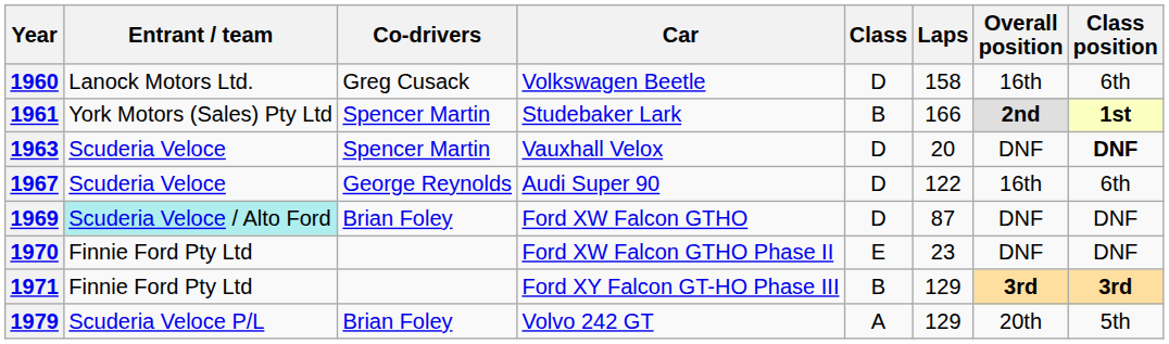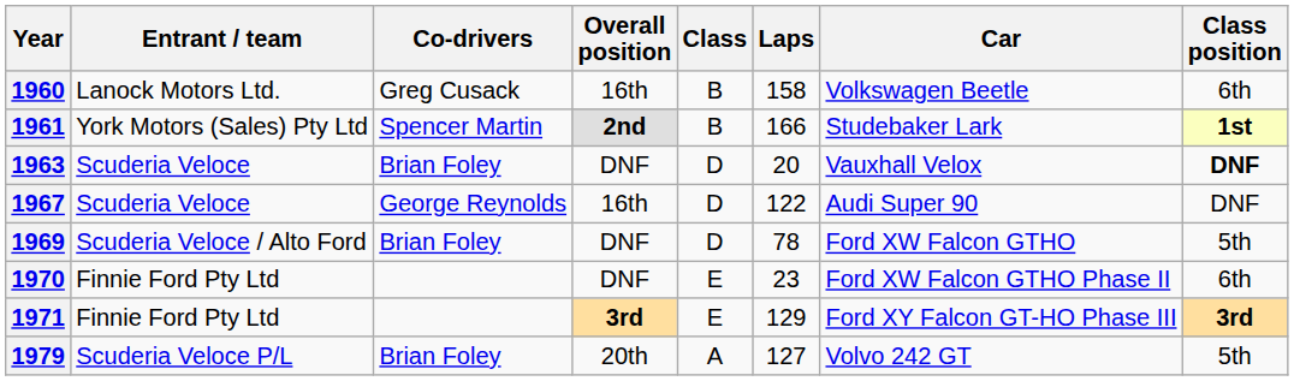 <table class="wikitable" style="font-size:90%">
 <tr>
 <th>Year</th>
 <th>Entrant / team</th>
 <th>Co-drivers</th>
-<th>Car</th>
+<th>Overall<br>position</th>
 <th>Class</th>
 <th>Laps</th>
-<th>Overall<br>position</th>
+<th>Car</th>
 <th>Class<br>position</th>
 </tr>
 <tr align="center">
 <th><a href='#'>1960</a></th>
 <td align="left">Lanock Motors Ltd.</td>
 <td align="left"> Greg Cusack</td>
+<td>16th</td>
+<td>B</td>
+<td>158</td>
 <td align="left"><a href='#'>Volkswagen Beetle</a></td>
-<td>D</td>
-<td>158</td>
-<td>16th</td>
 <td>6th</td>
 </tr>
 <tr align="center">
 <th><a href='#'>1961</a></th>
 <td align="left"> York Motors (Sales) Pty Ltd</td>
 <td align="left"> <a href='#'>Spencer Martin</a></td>
-<td align="left"><a href='#'>Studebaker Lark</a></td>
+<td style="background: #dfdfdf"><strong>2nd</strong></td>
 <td>B</td>
 <td>166</td>
-<td style="background: #dfdfdf"><strong>2nd</strong></td>
+<td align="left"><a href='#'>Studebaker Lark</a></td>
 <td style="background: #fbffbf"><strong>1st</strong></td>
 </tr>
 <tr align="center">
 <th><a href='#'>1963</a></th>
 <td align="left"> <a href='#'>Scuderia Veloce</a></td>
-<td align="left"> <a href='#'>Spencer Martin</a></td>
-<td align="left"><a href='#'>Vauxhall Velox</a></td>
+<td align="left"> <a href='#'>Brian Foley</a></td>
+<td>DNF</td>
 <td>D</td>
 <td>20</td>
-<td>DNF</td>
+<td align="left"><a href='#'>Vauxhall Velox</a></td>
 <td><strong>DNF</strong></td>
 </tr>
 <tr align="center">
 <th><a href='#'>1967</a></th>
 <td align="left"> <a href='#'>Scuderia Veloce</a></td>
 <td align="left"> <a href='#'>George Reynolds</a></td>
-<td align="left"><a href='#'>Audi Super 90</a></td>
+<td>16th</td>
 <td>D</td>
 <td>122</td>
-<td>16th</td>
-<td>6th</td>
+<td align="left"><a href='#'>Audi Super 90</a></td>
+<td>DNF</td>
 </tr>
 <tr align="center">
 <th><a href='#'>1969</a></th>
-<td align="left" style="background: paleturquoise;"> <a href='#'>Scuderia Veloce</a> / Alto Ford</td>
+<td align="left"> <a href='#'>Scuderia Veloce</a> / Alto Ford</td>
 <td align="left"> <a href='#'>Brian Foley</a></td>
+<td>DNF</td>
+<td>D</td>
+<td>78</td>
 <td align="left"><a href='#'>Ford XW Falcon GTHO</a></td>
-<td>D</td>
-<td>87</td>
-<td>DNF</td>
-<td>DNF</td>
+<td>5th</td>
 </tr>
 <tr align="center">
 <th><a href='#'>1970</a></th>
 <td align="left"> Finnie Ford Pty Ltd</td>
 <td align="left"></td>
-<td align="left"><a href='#'>Ford XW Falcon GTHO Phase II</a></td>
+<td>DNF</td>
 <td>E</td>
 <td>23</td>
-<td>DNF</td>
-<td>DNF</td>
+<td align="left"><a href='#'>Ford XW Falcon GTHO Phase II</a></td>
+<td>6th</td>
 </tr>
 <tr align="center">
 <th><a href='#'>1971</a></th>
 <td align="left"> Finnie Ford Pty Ltd</td>
 <td align="left"></td>
+<td style="background: #ffdf9f"><strong>3rd</strong></td>
+<td>E</td>
+<td>129</td>
 <td align="left"><a href='#'>Ford XY Falcon GT-HO Phase III</a></td>
-<td>B</td>
-<td>129</td>
-<td style="background: #ffdf9f"><strong>3rd</strong></td>
 <td style="background: #ffdf9f"><strong>3rd</strong></td>
 </tr>
 <tr align="center">
 <th><a href='#'>1979</a></th>
 <td align="left"> <a href='#'>Scuderia Veloce P/L</a></td>
 <td align="left"> <a href='#'>Brian Foley</a></td>
+<td>20th</td>
+<td>A</td>
+<td>127</td>
 <td align="left"><a href='#'>Volvo 242 GT</a></td>
-<td>A</td>
-<td>129</td>
-<td>20th</td>
 <td>5th</td>
 </tr>
 </table>
